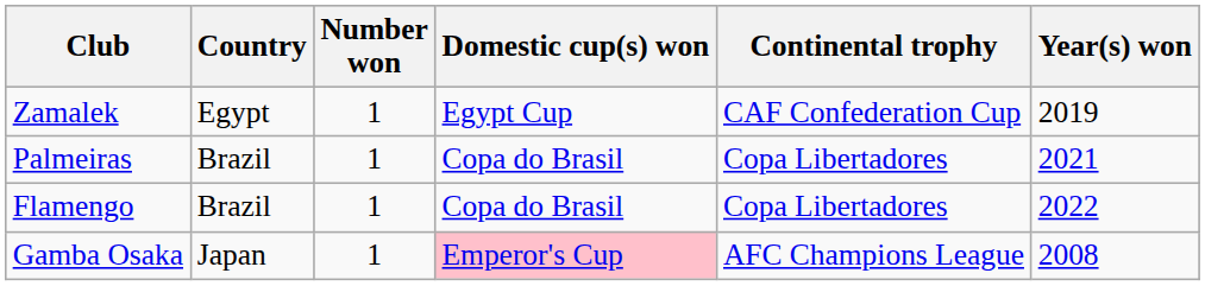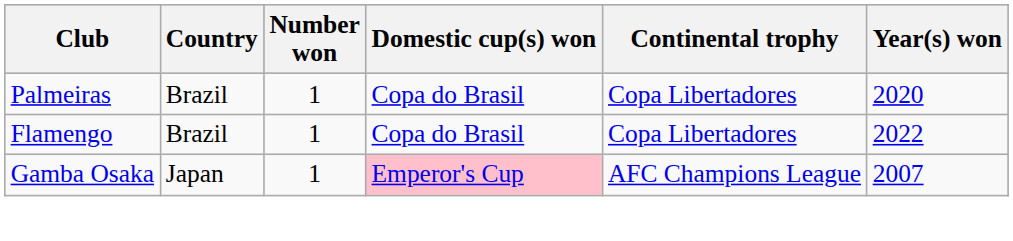 <table class="wikitable sortable">
 <tr>
 <th>Club</th>
 <th>Country</th>
 <th>Number<br>won</th>
 <th>Domestic cup(s) won</th>
 <th>Continental trophy</th>
 <th>Year(s) won</th>
 </tr>
 <tr>
-<td><a href='#'>Zamalek</a></td>
-<td>Egypt</td>
-<td style="text-align:center">1</td>
-<td><a href='#'>Egypt Cup</a></td>
-<td><a href='#'>CAF Confederation Cup</a></td>
-<td>2019</td>
-</tr>
-<tr>
 <td><a href='#'>Palmeiras</a></td>
 <td>Brazil</td>
 <td style="text-align:center">1</td>
 <td><a href='#'>Copa do Brasil</a></td>
 <td><a href='#'>Copa Libertadores</a></td>
-<td><a href='#'>2021</a></td>
+<td><a href='#'>2020</a></td>
 </tr>
 <tr>
 <td><a href='#'>Flamengo</a></td>
 <td>Brazil</td>
 <td style="text-align:center">1</td>
 <td><a href='#'>Copa do Brasil</a></td>
 <td><a href='#'>Copa Libertadores</a></td>
 <td><a href='#'>2022</a></td>
 </tr>
 <tr>
 <td><a href='#'>Gamba Osaka</a></td>
 <td>Japan</td>
 <td style="text-align:center">1</td>
 <td style="background: pink;"><a href='#'>Emperor's Cup</a></td>
 <td><a href='#'>AFC Champions League</a></td>
-<td><a href='#'>2008</a></td>
+<td><a href='#'>2007</a></td>
 </tr>
 </table>
